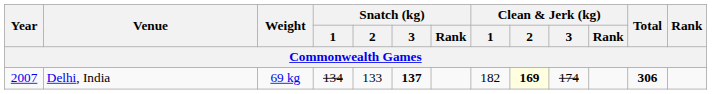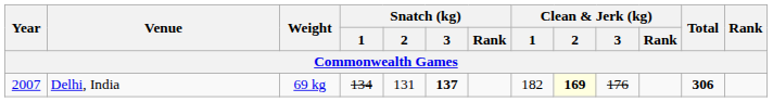 <table class = "wikitable" style="text-align:center;">
 <tr>
 <th rowspan=2 width=40>Year</th>
 <th rowspan=2 width=250>Venue</th>
 <th rowspan=2 width=60>Weight</th>
 <th colspan=4>Snatch (kg)</th>
 <th colspan=4>Clean & Jerk (kg)</th>
 <th rowspan=2 width=40>Total</th>
 <th rowspan=2 width=40>Rank</th>
 </tr>
 <tr>
 <th width=40>1</th>
 <th width=40>2</th>
 <th width=40>3</th>
 <th width=40>Rank</th>
 <th width=40>1</th>
 <th width=40>2</th>
 <th width=40>3</th>
 <th width=40>Rank</th>
 </tr>
 <tr>
 <th colspan=13><a href='#'>Commonwealth Games</a></th>
 </tr>
 <tr>
 <td><a href='#'>2007</a></td>
 <td align=left> <a href='#'>Delhi</a>, India</td>
 <td><a href='#'>69 kg</a></td>
 <td><s>134</s></td>
-<td>133</td>
+<td>131</td>
 <td><strong>137</strong></td>
 <td></td>
 <td>182</td>
 <td style="background: lightyellow;"><strong>169</strong></td>
-<td><s>174</s></td>
+<td><s>176</s></td>
 <td></td>
 <td><strong>306</strong></td>
 <td></td>
 </tr>
 </table>
